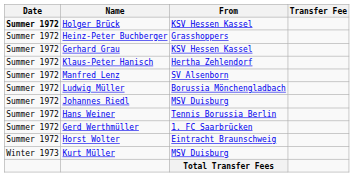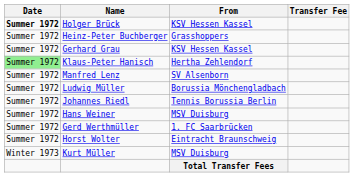 <table class="wikitable sortable">
 <tr>
 <th>Date</th>
 <th>Name</th>
 <th>From</th>
 <th>Transfer Fee</th>
 </tr>
 <tr>
 <td><strong>Summer 1972</strong></td>
 <td> <a href='#'>Holger Brück</a></td>
 <td> <a href='#'>KSV Hessen Kassel</a></td>
 <td></td>
 </tr>
 <tr>
 <td>Summer 1972</td>
 <td> <a href='#'>Heinz-Peter Buchberger</a></td>
 <td> <a href='#'>Grasshoppers</a></td>
 <td></td>
 </tr>
 <tr>
 <td>Summer 1972</td>
 <td> <a href='#'>Gerhard Grau</a></td>
 <td> <a href='#'>KSV Hessen Kassel</a></td>
 <td></td>
 </tr>
 <tr>
-<td>Summer 1972</td>
+<td style="background: lightgreen;">Summer 1972</td>
 <td> <a href='#'>Klaus-Peter Hanisch</a></td>
 <td> <a href='#'>Hertha Zehlendorf</a></td>
 <td></td>
 </tr>
 <tr>
 <td>Summer 1972</td>
 <td> <a href='#'>Manfred Lenz</a></td>
 <td> <a href='#'>SV Alsenborn</a></td>
 <td></td>
 </tr>
 <tr>
 <td>Summer 1972</td>
 <td> <a href='#'>Ludwig Müller</a></td>
 <td> <a href='#'>Borussia Mönchengladbach</a></td>
 <td></td>
 </tr>
 <tr>
 <td>Summer 1972</td>
 <td> <a href='#'>Johannes Riedl</a></td>
-<td> <a href='#'>MSV Duisburg</a></td>
+<td> <a href='#'>Tennis Borussia Berlin</a></td>
 <td></td>
 </tr>
 <tr>
 <td>Summer 1972</td>
 <td> <a href='#'>Hans Weiner</a></td>
-<td> <a href='#'>Tennis Borussia Berlin</a></td>
+<td> <a href='#'>MSV Duisburg</a></td>
 <td></td>
 </tr>
 <tr>
 <td>Summer 1972</td>
 <td> <a href='#'>Gerd Werthmüller</a></td>
 <td> <a href='#'>1. FC Saarbrücken</a></td>
 <td></td>
 </tr>
 <tr>
 <td>Summer 1972</td>
 <td> <a href='#'>Horst Wolter</a></td>
 <td> <a href='#'>Eintracht Braunschweig</a></td>
 <td></td>
 </tr>
 <tr>
 <td>Winter 1973</td>
 <td> <a href='#'>Kurt Müller</a></td>
 <td> <a href='#'>MSV Duisburg</a></td>
 <td></td>
 </tr>
 <tr>
 <td></td>
 <td></td>
 <th>Total Transfer Fees</th>
 <td></td>
 </tr>
 </table>
